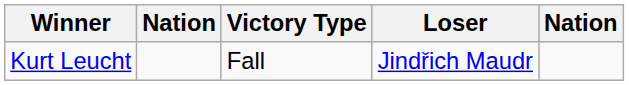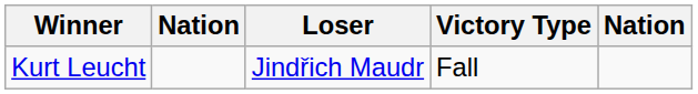 <table class="wikitable sortable" style="text-align:left;">
 <tr>
 <th>Winner</th>
 <th>Nation</th>
+<th>Loser</th>
 <th>Victory Type</th>
-<th>Loser</th>
 <th>Nation</th>
 </tr>
 <tr>
 <td><a href='#'>Kurt Leucht</a></td>
 <td></td>
+<td><a href='#'>Jindřich Maudr</a></td>
 <td>Fall</td>
-<td><a href='#'>Jindřich Maudr</a></td>
 <td></td>
 </tr>
 </table>
